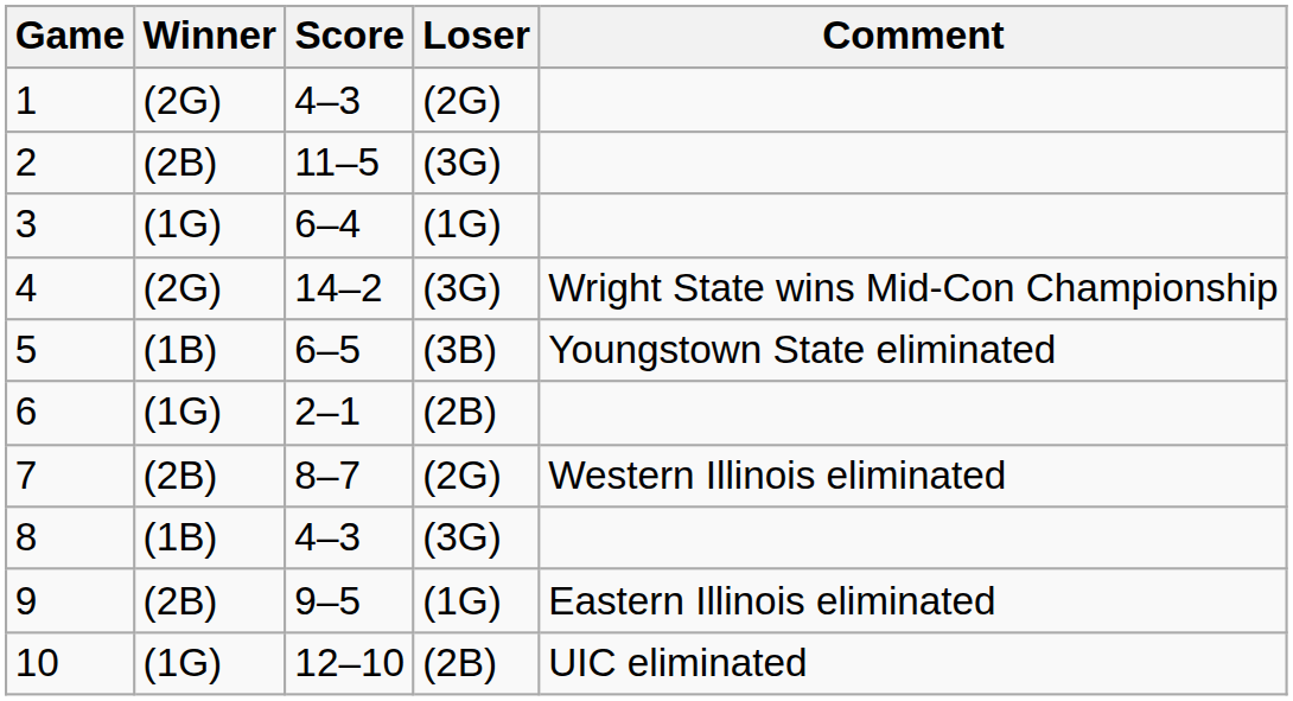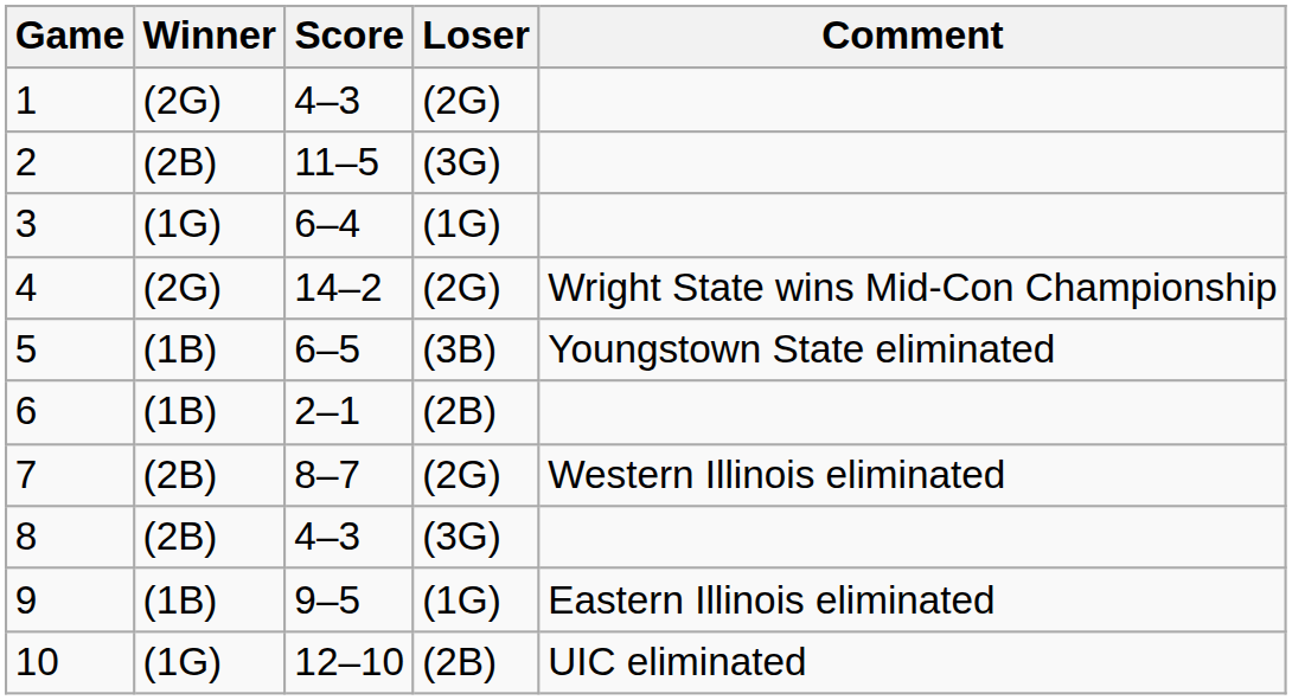 <table class=wikitable>
 <tr>
 <th>Game</th>
 <th>Winner</th>
 <th>Score</th>
 <th>Loser</th>
 <th>Comment</th>
 </tr>
 <tr>
 <td>1</td>
 <td>(2G) </td>
 <td>4–3</td>
 <td>(2G) </td>
 <td></td>
 </tr>
 <tr>
 <td>2</td>
 <td>(2B) </td>
 <td>11–5</td>
 <td>(3G) </td>
 <td></td>
 </tr>
 <tr>
 <td>3</td>
 <td>(1G) </td>
 <td>6–4</td>
 <td>(1G) </td>
 <td></td>
 </tr>
 <tr>
 <td>4</td>
 <td>(2G) </td>
 <td>14–2</td>
-<td>(3G) </td>
+<td>(2G) </td>
 <td>Wright State wins Mid-Con Championship</td>
 </tr>
 <tr>
 <td>5</td>
 <td>(1B) </td>
 <td>6–5</td>
 <td>(3B) </td>
 <td>Youngstown State eliminated</td>
 </tr>
 <tr>
 <td>6</td>
-<td>(1G) </td>
+<td>(1B) </td>
 <td>2–1</td>
 <td>(2B) </td>
 <td></td>
 </tr>
 <tr>
 <td>7</td>
 <td>(2B) </td>
 <td>8–7</td>
 <td>(2G) </td>
 <td>Western Illinois eliminated</td>
 </tr>
 <tr>
 <td>8</td>
-<td>(1B) </td>
+<td>(2B) </td>
 <td>4–3</td>
 <td>(3G) </td>
 <td></td>
 </tr>
 <tr>
 <td>9</td>
-<td>(2B) </td>
+<td>(1B) </td>
 <td>9–5</td>
 <td>(1G) </td>
 <td>Eastern Illinois eliminated</td>
 </tr>
 <tr>
 <td>10</td>
 <td>(1G) </td>
 <td>12–10</td>
 <td>(2B) </td>
 <td>UIC eliminated</td>
 </tr>
 </table>
